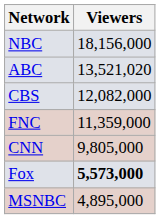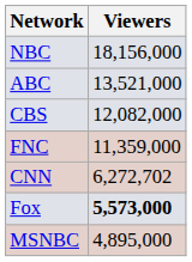 <table class="wikitable">
 <tr>
 <th>Network</th>
 <th>Viewers</th>
 </tr>
 <tr style="background:#dfe2e9;">
 <td><a href='#'>NBC</a></td>
 <td>18,156,000</td>
 </tr>
 <tr style="background:#dfe2e9;">
 <td><a href='#'>ABC</a></td>
-<td>13,521,020</td>
+<td>13,521,000</td>
 </tr>
 <tr style="background:#dfe2e9;">
 <td><a href='#'>CBS</a></td>
 <td>12,082,000</td>
 </tr>
 <tr style="background:#e5d1cb;">
 <td><a href='#'>FNC</a></td>
 <td>11,359,000</td>
 </tr>
 <tr style="background:#e5d1cb;">
 <td><a href='#'>CNN</a></td>
-<td>9,805,000</td>
+<td>6,272,702</td>
 </tr>
 <tr style="background:#dfe2e9;">
 <td><a href='#'>Fox</a></td>
 <td><strong>5,573,000</strong></td>
 </tr>
 <tr style="background:#e5d1cb;">
 <td><a href='#'>MSNBC</a></td>
 <td>4,895,000</td>
 </tr>
 </table>
